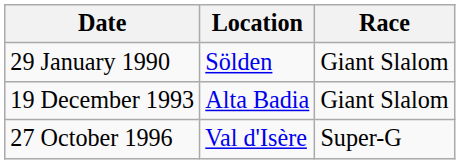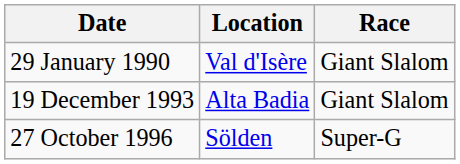 <table class="wikitable">
 <tr>
 <th>Date</th>
 <th>Location</th>
 <th>Race</th>
 </tr>
 <tr>
 <td>29 January 1990</td>
-<td> <a href='#'>Sölden</a></td>
+<td> <a href='#'>Val d'Isère</a></td>
 <td>Giant Slalom</td>
 </tr>
 <tr>
 <td>19 December 1993</td>
 <td> <a href='#'>Alta Badia</a></td>
 <td>Giant Slalom</td>
 </tr>
 <tr>
 <td>27 October 1996</td>
-<td> <a href='#'>Val d'Isère</a></td>
+<td> <a href='#'>Sölden</a></td>
 <td>Super-G</td>
 </tr>
 </table>
